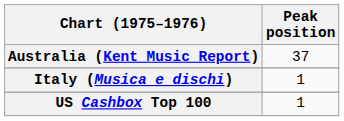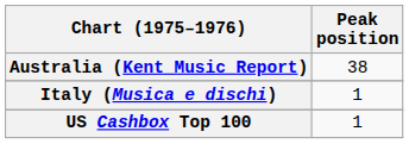 <table class="wikitable sortable plainrowheaders" style="text-align:center">
 <tr>
 <th scope="col">Chart (1975–1976)</th>
 <th scope="col">Peak<br>position</th>
 </tr>
 <tr>
 <th scope="row">Australia (<a href='#'>Kent Music Report</a>)</th>
-<td>37</td>
+<td>38</td>
 </tr>
 <tr>
 </tr>
 <tr>
 </tr>
 <tr>
 </tr>
 <tr>
 </tr>
 <tr>
 </tr>
 <tr>
 <th scope=row>Italy (<em><a href='#'>Musica e dischi</a></em>)</th>
 <td>1</td>
 </tr>
 <tr>
 </tr>
 <tr>
 </tr>
 <tr>
 </tr>
 <tr>
 </tr>
 <tr>
 </tr>
 <tr>
 </tr>
 <tr>
 </tr>
 <tr>
 <th scope="row">US <em><a href='#'>Cashbox</a></em> Top 100</th>
 <td>1</td>
 </tr>
 <tr>
 </tr>
 </table>
